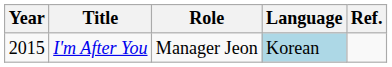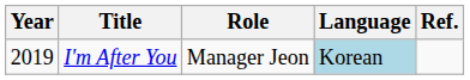 <table class="wikitable">
 <tr>
 <th>Year</th>
 <th>Title</th>
 <th>Role</th>
 <th>Language</th>
 <th>Ref.</th>
 </tr>
 <tr>
-<td>2015</td>
+<td>2019</td>
 <td><em><a href='#'>I'm After You</a></em></td>
 <td>Manager Jeon</td>
 <td style="background: lightblue;">Korean</td>
 <td></td>
 </tr>
 </table>
